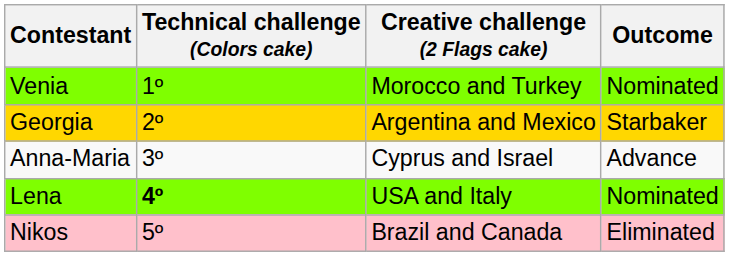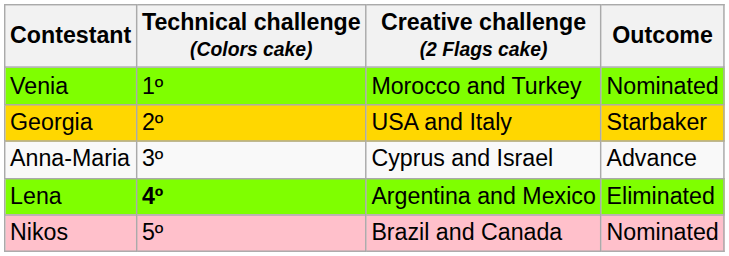 <table class="wikitable" text-"align:center">
 <tr>
 <th>Contestant</th>
 <th>Technical challenge<br><small><em>(Colors cake)</em></small></th>
 <th>Creative challenge<br><small><em>(2 Flags cake)</em></small></th>
 <th><strong>Outcome</strong></th>
 </tr>
 <tr style="background:chartreuse">
 <td>Venia</td>
 <td>1º</td>
 <td>Morocco and Turkey</td>
 <td>Nominated</td>
 </tr>
 <tr style="background:gold">
 <td>Georgia</td>
 <td>2º</td>
-<td>Argentina and Mexico</td>
+<td>USA and Italy</td>
 <td>Starbaker</td>
 </tr>
 <tr>
 <td>Anna-Maria</td>
 <td>3º</td>
 <td>Cyprus and Israel</td>
 <td>Advance</td>
 </tr>
 <tr style="background:chartreuse">
 <td>Lena</td>
 <td><strong>4º</strong></td>
-<td>USA and Italy</td>
-<td>Nominated</td>
+<td>Argentina and Mexico</td>
+<td>Eliminated</td>
 </tr>
 <tr style="background:pink">
 <td>Nikos</td>
 <td>5º</td>
 <td>Brazil and Canada</td>
-<td>Eliminated</td>
+<td>Nominated</td>
 </tr>
 </table>
